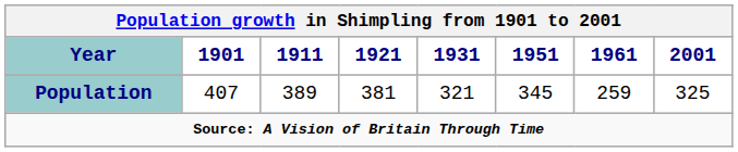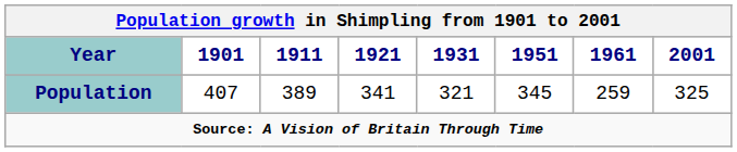 <table class="wikitable" style="font-size:90%;width:70%;border:0px;text-align:center;line-height:120%;">
 <tr>
 <th colspan="11" style="text-align:center;font-size:90%;"><a href='#'>Population growth</a> in Shimpling from 1901 to 2001</th>
 </tr>
 <tr>
 <th style="background: #99CCCC; color: #000080" height="17">Year</th>
 <th style="background: #FFFFFF; color:#000080;">1901</th>
 <th style="background: #FFFFFF; color:#000080;">1911</th>
 <th style="background: #FFFFFF; color:#000080;">1921</th>
 <th style="background: #FFFFFF; color:#000080;">1931</th>
 <th style="background: #FFFFFF; color:#000080;">1951</th>
 <th style="background: #FFFFFF; color:#000080;">1961</th>
 <th style="background: #FFFFFF; color:#000080;">2001</th>
 </tr>
 <tr Align="center">
 <th style="background: #99CCCC; color: #000080" height="17">Population</th>
 <td style="background: #FFFFFF; color: black;">407</td>
 <td style="background: #FFFFFF; color: black;">389</td>
-<td style="background: #FFFFFF; color: black;">381</td>
+<td style="background: #FFFFFF; color: black;">341</td>
 <td style="background: #FFFFFF; color: black;">321</td>
 <td style="background: #FFFFFF; color: black;">345</td>
 <td style="background: #FFFFFF; color: black;">259</td>
 <td style="background: #FFFFFF; color: black;">325</td>
 </tr>
 <tr>
 <td colspan="11" style="text-align:center;font-size:90%;"><small><strong>Source: <em>A Vision of Britain Through Time<strong><em></small></td>
 </tr>
 </table>
